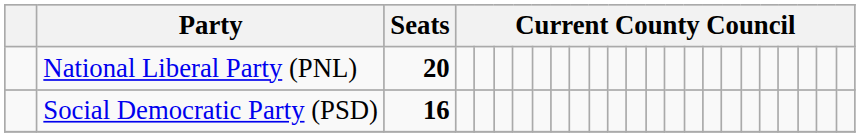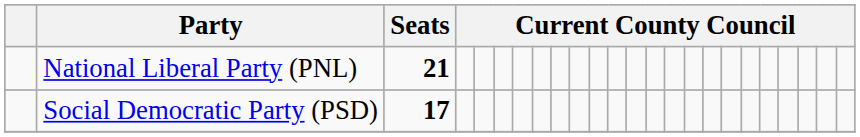 <table class="wikitable">
 <tr>
 <th>   </th>
 <th>Party</th>
 <th>Seats</th>
 <th colspan="21">Current County Council</th>
 </tr>
 <tr>
 <td>  </td>
 <td><a href='#'>National Liberal Party</a> (PNL)</td>
-<td style="text-align: right"><strong>20</strong></td>
+<td style="text-align: right"><strong>21</strong></td>
 <td>  </td>
 <td>  </td>
 <td>  </td>
 <td>  </td>
 <td>  </td>
 <td>  </td>
 <td>  </td>
 <td>  </td>
 <td>  </td>
 <td>  </td>
 <td>  </td>
 <td>  </td>
 <td>  </td>
 <td>  </td>
 <td>  </td>
 <td>  </td>
 <td>  </td>
 <td>  </td>
 <td>  </td>
 <td>  </td>
 <td>  </td>
 </tr>
 <tr>
 <td>  </td>
 <td><a href='#'>Social Democratic Party</a> (PSD)</td>
-<td style="text-align: right"><strong>16</strong></td>
+<td style="text-align: right"><strong>17</strong></td>
 <td>  </td>
 <td>  </td>
 <td>  </td>
 <td>  </td>
 <td>  </td>
 <td>  </td>
 <td>  </td>
 <td>  </td>
 <td>  </td>
 <td>  </td>
 <td>  </td>
 <td>  </td>
 <td>  </td>
 <td>  </td>
 <td>  </td>
 <td>  </td>
 <td> </td>
 <td> </td>
 <td> </td>
 <td> </td>
 <td> </td>
 </tr>
 <tr>
 </tr>
 </table>
